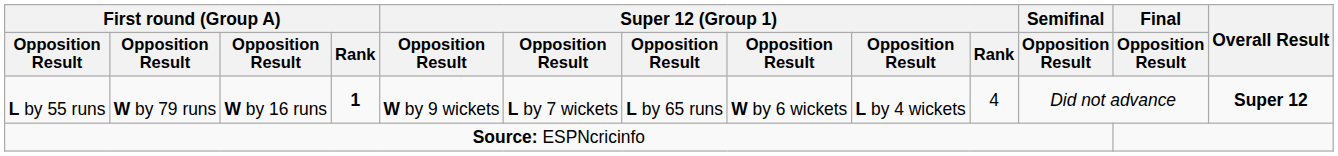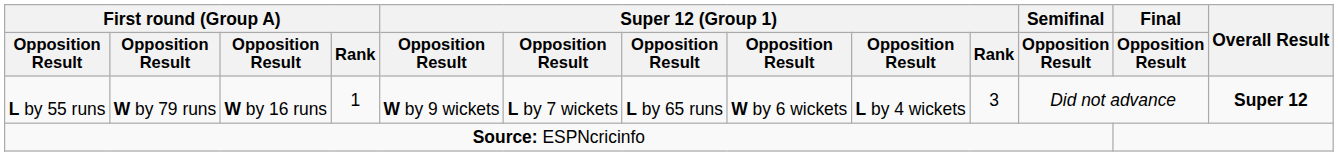 <table class=wikitable style=font-size:90%;text-align:center>
 <tr>
 <th colspan=4>First round (Group A)</th>
 <th colspan=6>Super 12 (Group 1)</th>
 <th>Semifinal</th>
 <th>Final</th>
 <th rowspan=2>Overall Result</th>
 </tr>
 <tr style=font-size:95%>
 <th>Opposition<br>Result</th>
 <th>Opposition<br>Result</th>
 <th>Opposition<br>Result</th>
 <th>Rank</th>
 <th>Opposition<br>Result</th>
 <th>Opposition<br>Result</th>
 <th>Opposition<br>Result</th>
 <th>Opposition<br>Result</th>
 <th>Opposition<br>Result</th>
 <th>Rank</th>
 <th>Opposition<br>Result</th>
 <th>Opposition<br>Result</th>
 </tr>
 <tr>
 <td><br><strong>L</strong> by 55 runs</td>
 <td><br><strong>W</strong> by 79 runs</td>
 <td><br><strong>W</strong> by 16 runs</td>
-<td><strong>1</strong></td>
+<td>1</td>
 <td><br><strong>W</strong> by 9 wickets</td>
 <td><br><strong>L</strong> by 7 wickets</td>
 <td><br><strong>L</strong> by 65 runs</td>
 <td><br><strong>W</strong> by 6 wickets</td>
 <td><br><strong>L</strong> by 4 wickets</td>
-<td>4</td>
+<td>3</td>
 <td colspan="2"><em>Did not advance</em></td>
 <td><strong>Super 12</strong></td>
 </tr>
 <tr>
 <td colspan="11"><strong>Source:</strong> ESPNcricinfo</td>
 </tr>
 </table>
